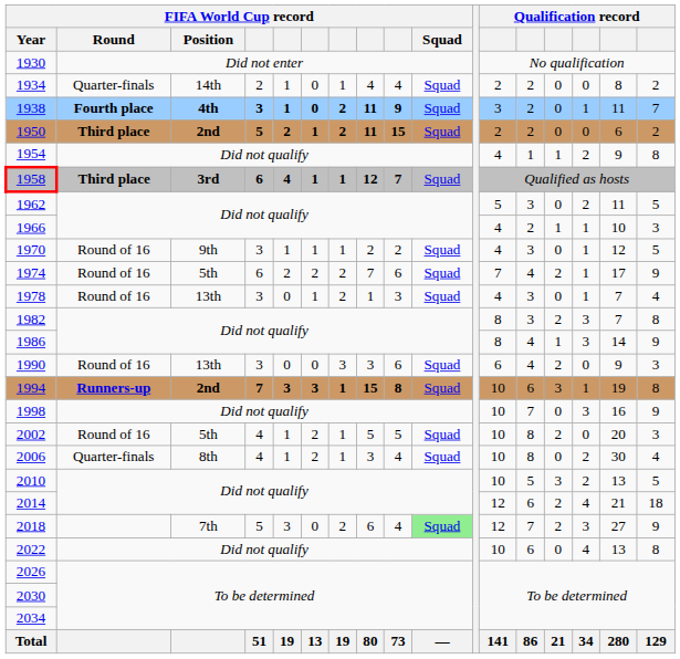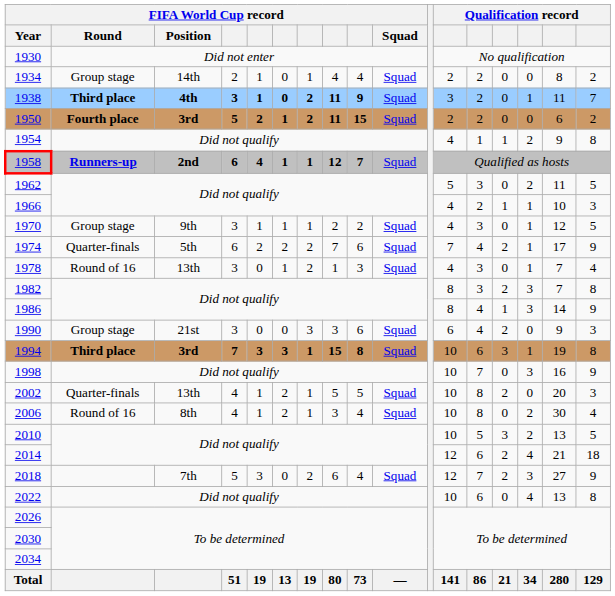 <table class="wikitable" style="text-align: center;">
 <tr>
 <th colspan="10"><a href='#'>FIFA World Cup</a> record</th>
 <th style="width:1%;" rowspan="28"></th>
 <th colspan=6><a href='#'>Qualification</a> record</th>
 </tr>
 <tr>
 <th>Year</th>
 <th>Round</th>
 <th>Position</th>
 <th></th>
 <th></th>
 <th></th>
 <th></th>
 <th></th>
 <th></th>
 <th>Squad</th>
 <th></th>
 <th></th>
 <th></th>
 <th></th>
 <th></th>
 <th></th>
 </tr>
 <tr>
 <td> <a href='#'>1930</a></td>
 <td colspan="9"><em>Did not enter</em></td>
 <td colspan="6"><em>No qualification</em></td>
 </tr>
 <tr>
 <td> <a href='#'>1934</a></td>
-<td>Quarter-finals</td>
+<td>Group stage</td>
 <td>14th</td>
 <td>2</td>
 <td>1</td>
 <td>0</td>
 <td>1</td>
 <td>4</td>
 <td>4</td>
 <td><a href='#'>Squad</a></td>
 <td>2</td>
 <td>2</td>
 <td>0</td>
 <td>0</td>
 <td>8</td>
 <td>2</td>
 </tr>
 <tr style="background:#9acdff;">
 <td> <a href='#'>1938</a></td>
-<td><strong>Fourth place</strong></td>
+<td><strong>Third place</strong></td>
 <td><strong>4th</strong></td>
 <td><strong>3</strong></td>
 <td><strong>1</strong></td>
 <td><strong>0</strong></td>
 <td><strong>2</strong></td>
 <td><strong>11</strong></td>
 <td><strong>9</strong></td>
 <td><a href='#'>Squad</a></td>
 <td>3</td>
 <td>2</td>
 <td>0</td>
 <td>1</td>
 <td>11</td>
 <td>7</td>
 </tr>
 <tr style="background:#c96;">
 <td> <a href='#'>1950</a></td>
-<td><strong>Third place</strong></td>
-<td><strong>2nd</strong></td>
+<td><strong>Fourth place</strong></td>
+<td><strong>3rd</strong></td>
 <td><strong>5</strong></td>
 <td><strong>2</strong></td>
 <td><strong>1</strong></td>
 <td><strong>2</strong></td>
 <td><strong>11</strong></td>
 <td><strong>15</strong></td>
 <td><a href='#'>Squad</a></td>
 <td>2</td>
 <td>2</td>
 <td>0</td>
 <td>0</td>
 <td>6</td>
 <td>2</td>
 </tr>
 <tr>
 <td> <a href='#'>1954</a></td>
 <td colspan="9"><em>Did not qualify</em></td>
 <td>4</td>
 <td>1</td>
 <td>1</td>
 <td>2</td>
 <td>9</td>
 <td>8</td>
 </tr>
 <tr style="background:silver;">
 <td style="border: 3px solid red"> <a href='#'>1958</a></td>
-<td><strong>Third place</strong></td>
-<td><strong>3rd</strong></td>
+<td><a href='#'><strong>Runners-up</strong></a></td>
+<td><strong>2nd</strong></td>
 <td><strong>6</strong></td>
 <td><strong>4</strong></td>
 <td><strong>1</strong></td>
 <td><strong>1</strong></td>
 <td><strong>12</strong></td>
 <td><strong>7</strong></td>
 <td><a href='#'>Squad</a></td>
 <td colspan=6><em>Qualified as hosts</em></td>
 </tr>
 <tr>
 <td> <a href='#'>1962</a></td>
 <td colspan="9" rowspan="2"><em>Did not qualify</em></td>
 <td>5</td>
 <td>3</td>
 <td>0</td>
 <td>2</td>
 <td>11</td>
 <td>5</td>
 </tr>
 <tr>
 <td> <a href='#'>1966</a></td>
 <td>4</td>
 <td>2</td>
 <td>1</td>
 <td>1</td>
 <td>10</td>
 <td>3</td>
 </tr>
 <tr>
 <td> <a href='#'>1970</a></td>
-<td>Round of 16</td>
+<td>Group stage</td>
 <td>9th</td>
 <td>3</td>
 <td>1</td>
 <td>1</td>
 <td>1</td>
 <td>2</td>
 <td>2</td>
 <td><a href='#'>Squad</a></td>
 <td>4</td>
 <td>3</td>
 <td>0</td>
 <td>1</td>
 <td>12</td>
 <td>5</td>
 </tr>
 <tr>
 <td> <a href='#'>1974</a></td>
-<td>Round of 16</td>
+<td>Quarter-finals</td>
 <td>5th</td>
 <td>6</td>
 <td>2</td>
 <td>2</td>
 <td>2</td>
 <td>7</td>
 <td>6</td>
 <td><a href='#'>Squad</a></td>
 <td>7</td>
 <td>4</td>
 <td>2</td>
 <td>1</td>
 <td>17</td>
 <td>9</td>
 </tr>
 <tr>
 <td> <a href='#'>1978</a></td>
 <td>Round of 16</td>
 <td>13th</td>
 <td>3</td>
 <td>0</td>
 <td>1</td>
 <td>2</td>
 <td>1</td>
 <td>3</td>
 <td><a href='#'>Squad</a></td>
 <td>4</td>
 <td>3</td>
 <td>0</td>
 <td>1</td>
 <td>7</td>
 <td>4</td>
 </tr>
 <tr>
 <td> <a href='#'>1982</a></td>
 <td colspan="9" rowspan="2"><em>Did not qualify</em></td>
 <td>8</td>
 <td>3</td>
 <td>2</td>
 <td>3</td>
 <td>7</td>
 <td>8</td>
 </tr>
 <tr>
 <td> <a href='#'>1986</a></td>
 <td>8</td>
 <td>4</td>
 <td>1</td>
 <td>3</td>
 <td>14</td>
 <td>9</td>
 </tr>
 <tr>
 <td> <a href='#'>1990</a></td>
-<td>Round of 16</td>
-<td>13th</td>
+<td>Group stage</td>
+<td>21st</td>
 <td>3</td>
 <td>0</td>
 <td>0</td>
 <td>3</td>
 <td>3</td>
 <td>6</td>
 <td><a href='#'>Squad</a></td>
 <td>6</td>
 <td>4</td>
 <td>2</td>
 <td>0</td>
 <td>9</td>
 <td>3</td>
 </tr>
 <tr style="background:#c96;">
 <td> <a href='#'>1994</a></td>
-<td><a href='#'><strong>Runners-up</strong></a></td>
-<td><strong>2nd</strong></td>
+<td><strong>Third place</strong></td>
+<td><strong>3rd</strong></td>
 <td><strong>7</strong></td>
 <td><strong>3</strong></td>
 <td><strong>3</strong></td>
 <td><strong>1</strong></td>
 <td><strong>15</strong></td>
 <td><strong>8</strong></td>
 <td><a href='#'>Squad</a></td>
 <td>10</td>
 <td>6</td>
 <td>3</td>
 <td>1</td>
 <td>19</td>
 <td>8</td>
 </tr>
 <tr>
 <td> <a href='#'>1998</a></td>
 <td colspan="9"><em>Did not qualify</em></td>
 <td>10</td>
 <td>7</td>
 <td>0</td>
 <td>3</td>
 <td>16</td>
 <td>9</td>
 </tr>
 <tr>
 <td>  <a href='#'>2002</a></td>
-<td>Round of 16</td>
-<td>5th</td>
+<td>Quarter-finals</td>
+<td>13th</td>
 <td>4</td>
 <td>1</td>
 <td>2</td>
 <td>1</td>
 <td>5</td>
 <td>5</td>
 <td><a href='#'>Squad</a></td>
 <td>10</td>
 <td>8</td>
 <td>2</td>
 <td>0</td>
 <td>20</td>
 <td>3</td>
 </tr>
 <tr>
 <td> <a href='#'>2006</a></td>
-<td>Quarter-finals</td>
+<td>Round of 16</td>
 <td>8th</td>
 <td>4</td>
 <td>1</td>
 <td>2</td>
 <td>1</td>
 <td>3</td>
 <td>4</td>
 <td><a href='#'>Squad</a></td>
 <td>10</td>
 <td>8</td>
 <td>0</td>
 <td>2</td>
 <td>30</td>
 <td>4</td>
 </tr>
 <tr>
 <td> <a href='#'>2010</a></td>
 <td colspan="9" rowspan="2"><em>Did not qualify</em></td>
 <td>10</td>
 <td>5</td>
 <td>3</td>
 <td>2</td>
 <td>13</td>
 <td>5</td>
 </tr>
 <tr>
 <td> <a href='#'>2014</a></td>
 <td>12</td>
 <td>6</td>
 <td>2</td>
 <td>4</td>
 <td>21</td>
 <td>18</td>
 </tr>
 <tr>
 <td> <a href='#'>2018</a></td>
 <td></td>
 <td>7th</td>
 <td>5</td>
 <td>3</td>
 <td>0</td>
 <td>2</td>
 <td>6</td>
 <td>4</td>
-<td style="background: lightgreen;"><a href='#'>Squad</a></td>
+<td><a href='#'>Squad</a></td>
 <td>12</td>
 <td>7</td>
 <td>2</td>
 <td>3</td>
 <td>27</td>
 <td>9</td>
 </tr>
 <tr>
 <td> <a href='#'>2022</a></td>
 <td colspan="9"><em>Did not qualify</em></td>
 <td>10</td>
 <td>6</td>
 <td>0</td>
 <td>4</td>
 <td>13</td>
 <td>8</td>
 </tr>
 <tr>
 <td>   <a href='#'>2026</a></td>
 <td colspan="9" rowspan="3"><em>To be determined</em></td>
 <td colspan="6" rowspan="3"><em>To be determined</em></td>
 </tr>
 <tr>
 <td>   <a href='#'>2030</a></td>
 </tr>
 <tr>
 <td> <a href='#'>2034</a></td>
 </tr>
 <tr>
 <th>Total</th>
 <th></th>
 <th></th>
 <th>51</th>
 <th>19</th>
 <th>13</th>
 <th>19</th>
 <th>80</th>
 <th>73</th>
 <th>—</th>
 <th>141</th>
 <th>86</th>
 <th>21</th>
 <th>34</th>
 <th>280</th>
 <th>129</th>
 </tr>
 </table>
